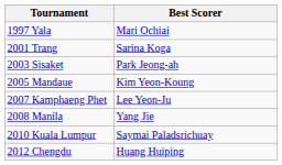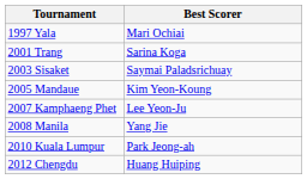 <table class=wikitable style="width: 400px;">
 <tr>
 <th style="width: 40%;">Tournament</th>
 <th style="width: 60%;">Best Scorer</th>
 </tr>
 <tr>
 <td><a href='#'>1997 Yala</a></td>
 <td> <a href='#'>Mari Ochiai</a></td>
 </tr>
 <tr>
 <td><a href='#'>2001 Trang</a></td>
 <td> <a href='#'>Sarina Koga</a></td>
 </tr>
 <tr>
 <td><a href='#'>2003 Sisaket</a></td>
-<td> <a href='#'>Park Jeong-ah</a></td>
+<td> <a href='#'>Saymai Paladsrichuay</a></td>
 </tr>
 <tr>
 <td><a href='#'>2005 Mandaue</a></td>
 <td> <a href='#'>Kim Yeon-Koung</a></td>
 </tr>
 <tr>
 <td><a href='#'>2007 Kamphaeng Phet</a></td>
 <td> <a href='#'>Lee Yeon-Ju</a></td>
 </tr>
 <tr>
 <td><a href='#'>2008 Manila</a></td>
 <td> <a href='#'>Yang Jie</a></td>
 </tr>
 <tr>
 <td><a href='#'>2010 Kuala Lumpur</a></td>
-<td> <a href='#'>Saymai Paladsrichuay</a></td>
+<td> <a href='#'>Park Jeong-ah</a></td>
 </tr>
 <tr>
 <td><a href='#'>2012 Chengdu</a></td>
 <td> <a href='#'>Huang Huiping</a></td>
 </tr>
 </table>
